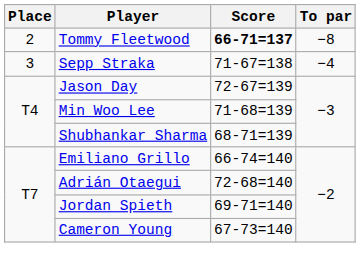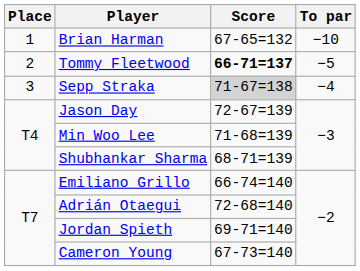 <table class="wikitable">
 <tr>
 <th>Place</th>
 <th>Player</th>
 <th>Score</th>
 <th>To par</th>
 </tr>
 <tr>
+<td align=center>1</td>
+<td> <a href='#'>Brian Harman</a></td>
+<td>67-65=132</td>
+<td align=center>−10</td>
+</tr>
+<tr>
 <td align=center>2</td>
 <td> <a href='#'>Tommy Fleetwood</a></td>
 <td><strong>66-71=137</strong></td>
-<td align=center>−8</td>
+<td align=center>−5</td>
 </tr>
 <tr>
 <td align=center>3</td>
 <td> <a href='#'>Sepp Straka</a></td>
-<td>71-67=138</td>
+<td style="background: lightgrey;">71-67=138</td>
 <td align=center>−4</td>
 </tr>
 <tr>
 <td rowspan=3 align=center>T4</td>
 <td> <a href='#'>Jason Day</a></td>
 <td>72-67=139</td>
 <td rowspan=3 align=center>−3</td>
 </tr>
 <tr>
 <td> <a href='#'>Min Woo Lee</a></td>
 <td>71-68=139</td>
 </tr>
 <tr>
 <td> <a href='#'>Shubhankar Sharma</a></td>
 <td>68-71=139</td>
 </tr>
 <tr>
 <td rowspan=4 align=center>T7</td>
 <td> <a href='#'>Emiliano Grillo</a></td>
 <td>66-74=140</td>
 <td rowspan=4 align=center>−2</td>
 </tr>
 <tr>
 <td> <a href='#'>Adrián Otaegui</a></td>
 <td>72-68=140</td>
 </tr>
 <tr>
 <td> <a href='#'>Jordan Spieth</a></td>
 <td>69-71=140</td>
 </tr>
 <tr>
 <td> <a href='#'>Cameron Young</a></td>
 <td>67-73=140</td>
 </tr>
 </table>
